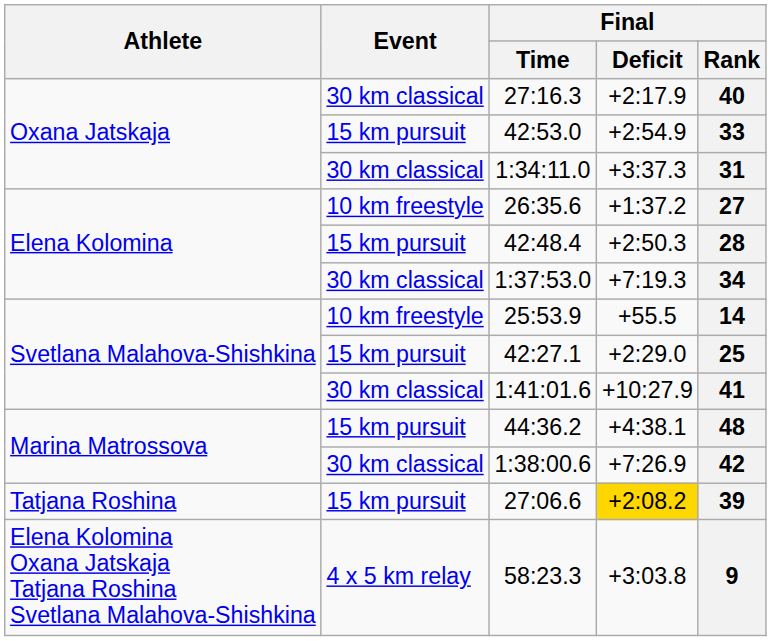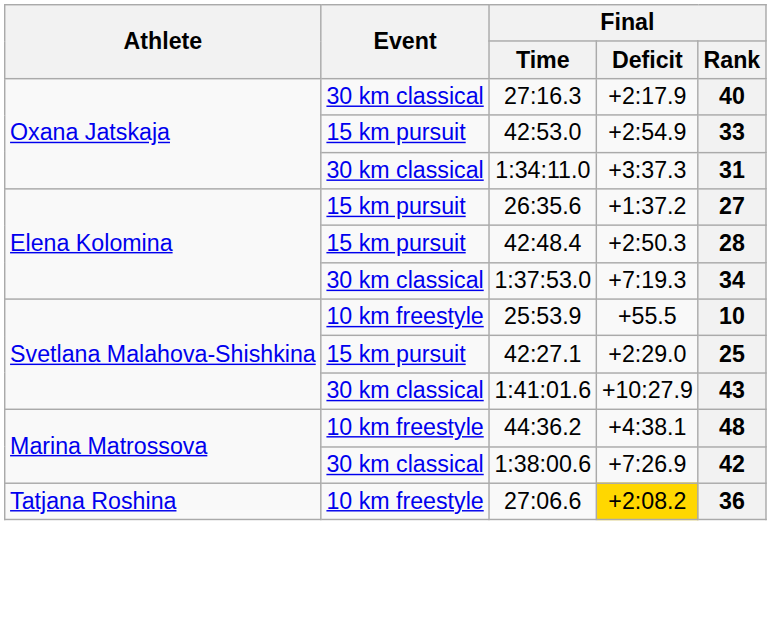 <table class="wikitable">
 <tr>
 <th rowspan="2">Athlete</th>
 <th rowspan="2">Event</th>
 <th colspan="3">Final</th>
 </tr>
 <tr>
 <th>Time</th>
 <th>Deficit</th>
 <th>Rank</th>
 </tr>
 <tr>
 <td rowspan=3><a href='#'>Oxana Jatskaja</a></td>
 <td><a href='#'>30 km classical</a></td>
 <td align="center">27:16.3</td>
 <td align="center">+2:17.9</td>
 <th align="center">40</th>
 </tr>
 <tr>
 <td><a href='#'>15 km pursuit</a></td>
 <td align="center">42:53.0</td>
 <td align="center">+2:54.9</td>
 <th align="center">33</th>
 </tr>
 <tr>
 <td><a href='#'>30 km classical</a></td>
 <td align="center">1:34:11.0</td>
 <td align="center">+3:37.3</td>
 <th align="center">31</th>
 </tr>
 <tr>
 <td rowspan=3><a href='#'>Elena Kolomina</a></td>
-<td><a href='#'>10 km freestyle</a></td>
+<td><a href='#'>15 km pursuit</a></td>
 <td align="center">26:35.6</td>
 <td align="center">+1:37.2</td>
 <th align="center">27</th>
 </tr>
 <tr>
 <td><a href='#'>15 km pursuit</a></td>
 <td align="center">42:48.4</td>
 <td align="center">+2:50.3</td>
 <th align="center">28</th>
 </tr>
 <tr>
 <td><a href='#'>30 km classical</a></td>
 <td align="center">1:37:53.0</td>
 <td align="center">+7:19.3</td>
 <th align="center">34</th>
 </tr>
 <tr>
 <td rowspan=3><a href='#'>Svetlana Malahova-Shishkina</a></td>
 <td><a href='#'>10 km freestyle</a></td>
 <td align="center">25:53.9</td>
 <td align="center">+55.5</td>
-<th align="center">14</th>
+<th align="center">10</th>
 </tr>
 <tr>
 <td><a href='#'>15 km pursuit</a></td>
 <td align="center">42:27.1</td>
 <td align="center">+2:29.0</td>
 <th align="center">25</th>
 </tr>
 <tr>
 <td><a href='#'>30 km classical</a></td>
 <td align="center">1:41:01.6</td>
 <td align="center">+10:27.9</td>
-<th align="center">41</th>
+<th align="center">43</th>
 </tr>
 <tr>
 <td rowspan=2><a href='#'>Marina Matrossova</a></td>
-<td><a href='#'>15 km pursuit</a></td>
+<td><a href='#'>10 km freestyle</a></td>
 <td align="center">44:36.2</td>
 <td align="center">+4:38.1</td>
 <th align="center">48</th>
 </tr>
 <tr>
 <td><a href='#'>30 km classical</a></td>
 <td align="center">1:38:00.6</td>
 <td align="center">+7:26.9</td>
 <th align="center">42</th>
 </tr>
 <tr>
 <td><a href='#'>Tatjana Roshina</a></td>
-<td><a href='#'>15 km pursuit</a></td>
+<td><a href='#'>10 km freestyle</a></td>
 <td align="center">27:06.6</td>
 <td align="center" style="background: gold;">+2:08.2</td>
-<th align="center">39</th>
-</tr>
-<tr>
-<td><a href='#'>Elena Kolomina</a><br><a href='#'>Oxana Jatskaja</a><br><a href='#'>Tatjana Roshina</a><br><a href='#'>Svetlana Malahova-Shishkina</a></td>
-<td><a href='#'>4 x 5 km relay</a></td>
-<td align="center">58:23.3</td>
-<td align="center">+3:03.8</td>
-<th align="center">9</th>
+<th align="center">36</th>
 </tr>
 </table>
